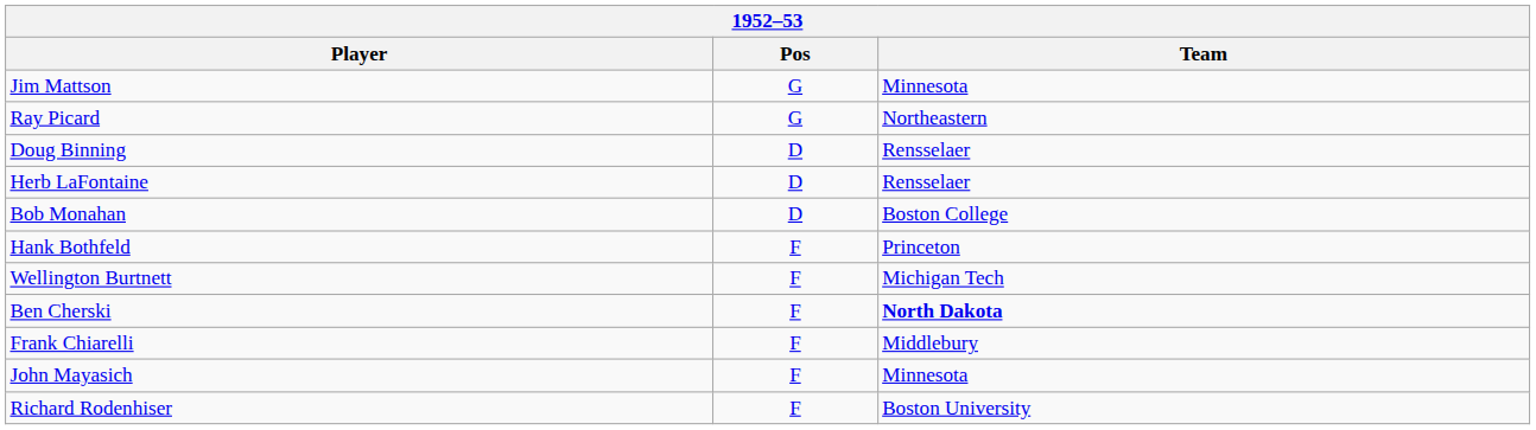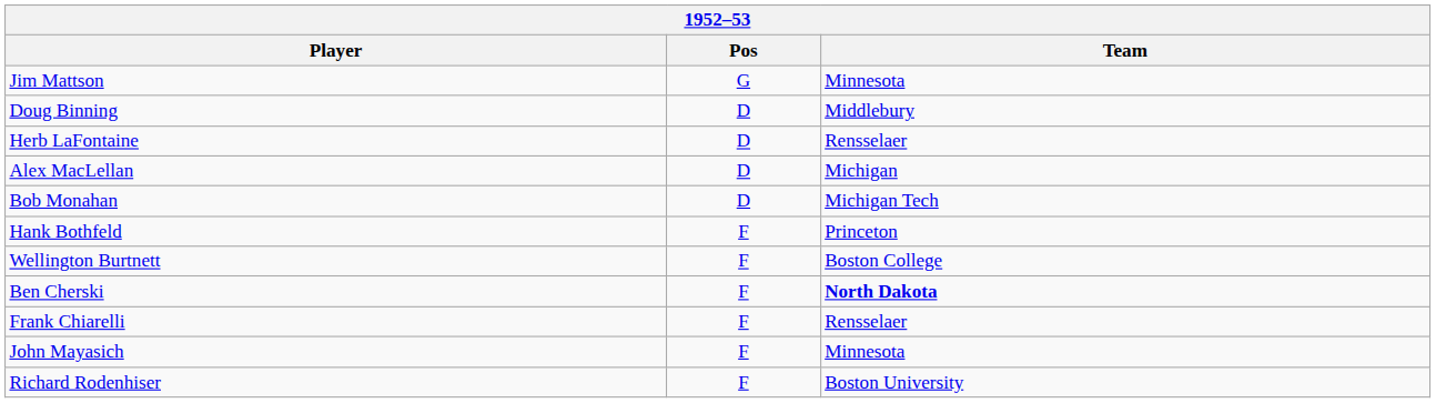 <table class="wikitable" width=95%>
 <tr>
 <th colspan=3><a href='#'>1952–53</a></th>
 </tr>
 <tr>
 <th>Player</th>
 <th>Pos</th>
 <th>Team</th>
 </tr>
 <tr>
 <td><a href='#'>Jim Mattson</a></td>
 <td style="text-align:center;"><a href='#'>G</a></td>
 <td><a href='#'>Minnesota</a></td>
 </tr>
 <tr>
-<td><a href='#'>Ray Picard</a></td>
-<td style="text-align:center;"><a href='#'>G</a></td>
-<td><a href='#'>Northeastern</a></td>
-</tr>
-<tr>
 <td><a href='#'>Doug Binning</a></td>
 <td style="text-align:center;"><a href='#'>D</a></td>
-<td><a href='#'>Rensselaer</a></td>
+<td><a href='#'>Middlebury</a></td>
 </tr>
 <tr>
 <td><a href='#'>Herb LaFontaine</a></td>
 <td style="text-align:center;"><a href='#'>D</a></td>
 <td><a href='#'>Rensselaer</a></td>
 </tr>
 <tr>
+<td><a href='#'>Alex MacLellan</a></td>
+<td style="text-align:center;"><a href='#'>D</a></td>
+<td><a href='#'>Michigan</a></td>
+</tr>
+<tr>
 <td><a href='#'>Bob Monahan</a></td>
 <td style="text-align:center;"><a href='#'>D</a></td>
-<td><a href='#'>Boston College</a></td>
+<td><a href='#'>Michigan Tech</a></td>
 </tr>
 <tr>
 <td><a href='#'>Hank Bothfeld</a></td>
 <td style="text-align:center;"><a href='#'>F</a></td>
 <td><a href='#'>Princeton</a></td>
 </tr>
 <tr>
 <td><a href='#'>Wellington Burtnett</a></td>
 <td style="text-align:center;"><a href='#'>F</a></td>
-<td><a href='#'>Michigan Tech</a></td>
+<td><a href='#'>Boston College</a></td>
 </tr>
 <tr>
 <td><a href='#'>Ben Cherski</a></td>
 <td style="text-align:center;"><a href='#'>F</a></td>
 <td><strong><a href='#'>North Dakota</a></strong></td>
 </tr>
 <tr>
 <td><a href='#'>Frank Chiarelli</a></td>
 <td style="text-align:center;"><a href='#'>F</a></td>
-<td><a href='#'>Middlebury</a></td>
+<td><a href='#'>Rensselaer</a></td>
 </tr>
 <tr>
 <td><a href='#'>John Mayasich</a></td>
 <td style="text-align:center;"><a href='#'>F</a></td>
 <td><a href='#'>Minnesota</a></td>
 </tr>
 <tr>
 <td><a href='#'>Richard Rodenhiser</a></td>
 <td style="text-align:center;"><a href='#'>F</a></td>
 <td><a href='#'>Boston University</a></td>
 </tr>
 </table>
